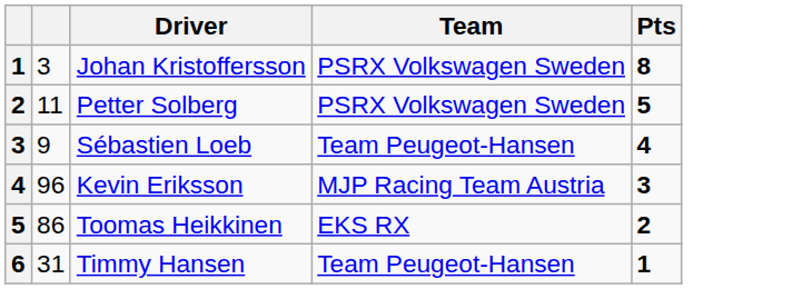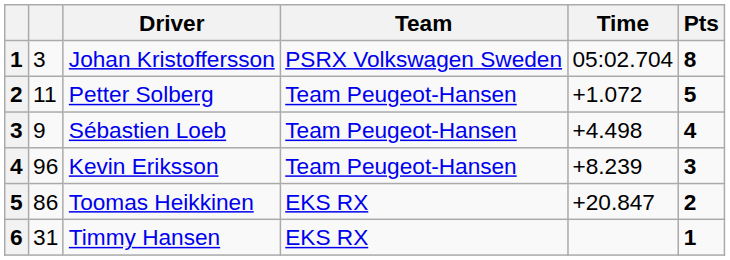 <table class=wikitable style="font-size:95%">
 <tr>
 <th></th>
 <th></th>
 <th>Driver</th>
 <th>Team</th>
+<th>Time</th>
 <th>Pts</th>
 </tr>
 <tr>
 <th>1</th>
 <td>3</td>
 <td> <a href='#'>Johan Kristoffersson</a></td>
 <td><a href='#'>PSRX Volkswagen Sweden</a></td>
+<td>05:02.704</td>
 <td><strong>8</strong></td>
 </tr>
 <tr>
 <th>2</th>
 <td>11</td>
 <td> <a href='#'>Petter Solberg</a></td>
-<td><a href='#'>PSRX Volkswagen Sweden</a></td>
+<td><a href='#'>Team Peugeot-Hansen</a></td>
+<td>+1.072</td>
 <td><strong>5</strong></td>
 </tr>
 <tr>
 <th>3</th>
 <td>9</td>
 <td> <a href='#'>Sébastien Loeb</a></td>
 <td><a href='#'>Team Peugeot-Hansen</a></td>
+<td>+4.498</td>
 <td><strong>4</strong></td>
 </tr>
 <tr>
 <th>4</th>
 <td>96</td>
 <td> <a href='#'>Kevin Eriksson</a></td>
-<td><a href='#'>MJP Racing Team Austria</a></td>
+<td><a href='#'>Team Peugeot-Hansen</a></td>
+<td>+8.239</td>
 <td><strong>3</strong></td>
 </tr>
 <tr>
 <th>5</th>
 <td>86</td>
 <td> <a href='#'>Toomas Heikkinen</a></td>
 <td><a href='#'>EKS RX</a></td>
+<td>+20.847</td>
 <td><strong>2</strong></td>
 </tr>
 <tr>
 <th>6</th>
 <td>31</td>
 <td> <a href='#'>Timmy Hansen</a></td>
-<td><a href='#'>Team Peugeot-Hansen</a></td>
+<td><a href='#'>EKS RX</a></td>
+<td></td>
 <td><strong>1</strong></td>
 </tr>
 </table>
